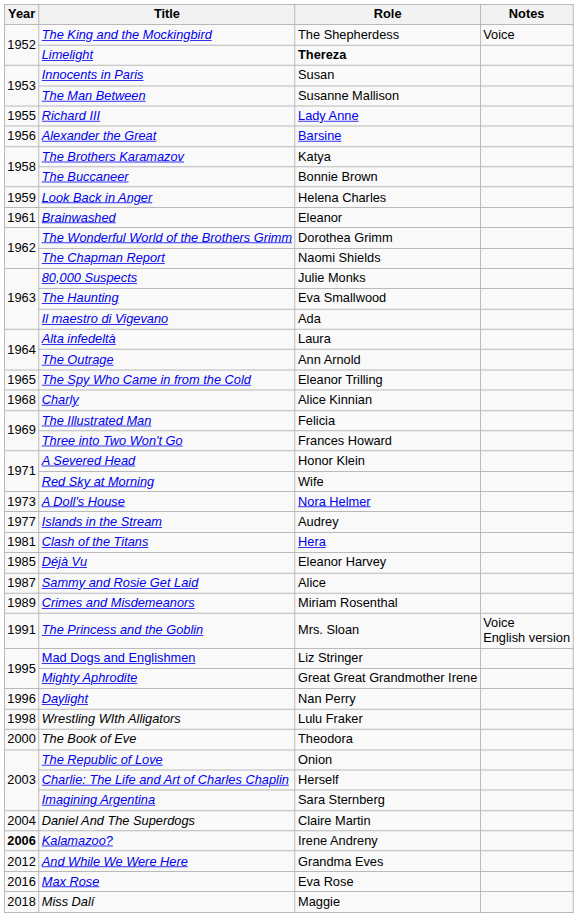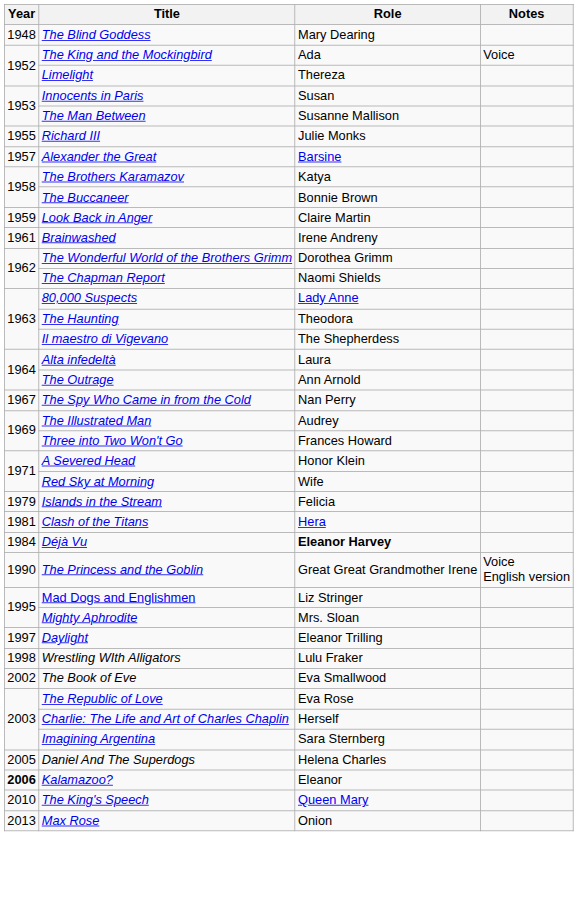 <table class="wikitable sortable">
 <tr>
 <th>Year</th>
 <th>Title</th>
 <th>Role</th>
 <th>Notes</th>
 </tr>
 <tr>
+<td>1948</td>
+<td><em><a href='#'>The Blind Goddess</a></em></td>
+<td>Mary Dearing</td>
+<td></td>
+</tr>
+<tr>
 <td rowspan=2>1952</td>
 <td><em><a href='#'>The King and the Mockingbird</a></em></td>
-<td>The Shepherdess</td>
+<td>Ada</td>
 <td>Voice</td>
 </tr>
 <tr>
 <td><em><a href='#'>Limelight</a></em></td>
-<td><strong>Thereza</strong></td>
+<td>Thereza</td>
 <td></td>
 </tr>
 <tr>
 <td rowspan=2>1953</td>
 <td><em><a href='#'>Innocents in Paris</a></em></td>
 <td>Susan</td>
 <td></td>
 </tr>
 <tr>
 <td><em><a href='#'>The Man Between</a></em></td>
 <td>Susanne Mallison</td>
 <td></td>
 </tr>
 <tr>
 <td>1955</td>
 <td><em><a href='#'>Richard III</a></em></td>
-<td><a href='#'>Lady Anne</a></td>
+<td>Julie Monks</td>
 <td></td>
 </tr>
 <tr>
-<td>1956</td>
+<td>1957</td>
 <td><em><a href='#'>Alexander the Great</a></em></td>
 <td><a href='#'>Barsine</a></td>
 <td></td>
 </tr>
 <tr>
 <td rowspan=2>1958</td>
 <td><em><a href='#'>The Brothers Karamazov</a></em></td>
 <td>Katya</td>
 <td></td>
 </tr>
 <tr>
 <td><em><a href='#'>The Buccaneer</a></em></td>
 <td>Bonnie Brown</td>
 <td></td>
 </tr>
 <tr>
 <td>1959</td>
 <td><em><a href='#'>Look Back in Anger</a></em></td>
-<td>Helena Charles</td>
+<td>Claire Martin</td>
 <td></td>
 </tr>
 <tr>
 <td>1961</td>
 <td><em><a href='#'>Brainwashed</a></em></td>
-<td>Eleanor</td>
+<td>Irene Andreny</td>
 <td></td>
 </tr>
 <tr>
 <td rowspan=2>1962</td>
 <td><em><a href='#'>The Wonderful World of the Brothers Grimm</a></em></td>
 <td>Dorothea Grimm</td>
 <td></td>
 </tr>
 <tr>
 <td><em><a href='#'>The Chapman Report</a></em></td>
 <td>Naomi Shields</td>
 <td></td>
 </tr>
 <tr>
 <td rowspan=3>1963</td>
 <td><em><a href='#'>80,000 Suspects</a></em></td>
-<td>Julie Monks</td>
+<td><a href='#'>Lady Anne</a></td>
 <td></td>
 </tr>
 <tr>
 <td><em><a href='#'>The Haunting</a></em></td>
-<td>Eva Smallwood</td>
+<td>Theodora</td>
 <td></td>
 </tr>
 <tr>
 <td><em><a href='#'>Il maestro di Vigevano</a></em></td>
-<td>Ada</td>
+<td>The Shepherdess</td>
 <td></td>
 </tr>
 <tr>
 <td rowspan=2>1964</td>
 <td><em><a href='#'>Alta infedeltà</a></em></td>
 <td>Laura</td>
 <td></td>
 </tr>
 <tr>
 <td><em><a href='#'>The Outrage</a></em></td>
 <td>Ann Arnold</td>
 <td></td>
 </tr>
 <tr>
-<td>1965</td>
+<td>1967</td>
 <td><em><a href='#'>The Spy Who Came in from the Cold</a></em></td>
-<td>Eleanor Trilling</td>
-<td></td>
-</tr>
-<tr>
-<td>1968</td>
-<td><em><a href='#'>Charly</a></em></td>
-<td>Alice Kinnian</td>
+<td>Nan Perry</td>
 <td></td>
 </tr>
 <tr>
 <td rowspan=2>1969</td>
 <td><em><a href='#'>The Illustrated Man</a></em></td>
-<td>Felicia</td>
+<td>Audrey</td>
 <td></td>
 </tr>
 <tr>
 <td><em><a href='#'>Three into Two Won't Go</a></em></td>
 <td>Frances Howard</td>
 <td></td>
 </tr>
 <tr>
 <td rowspan=2>1971</td>
 <td><em><a href='#'>A Severed Head</a></em></td>
 <td>Honor Klein</td>
 <td></td>
 </tr>
 <tr>
 <td><em><a href='#'>Red Sky at Morning</a></em></td>
 <td>Wife</td>
 <td></td>
 </tr>
 <tr>
-<td>1973</td>
-<td><em><a href='#'>A Doll's House</a></em></td>
-<td><a href='#'>Nora Helmer</a></td>
-<td></td>
-</tr>
-<tr>
-<td>1977</td>
+<td>1979</td>
 <td><em><a href='#'>Islands in the Stream</a></em></td>
-<td>Audrey</td>
+<td>Felicia</td>
 <td></td>
 </tr>
 <tr>
 <td>1981</td>
 <td><em><a href='#'>Clash of the Titans</a></em></td>
 <td><a href='#'>Hera</a></td>
 <td></td>
 </tr>
 <tr>
-<td>1985</td>
+<td>1984</td>
 <td><em><a href='#'>Déjà Vu</a></em></td>
-<td>Eleanor Harvey</td>
+<td><strong>Eleanor Harvey</strong></td>
 <td></td>
 </tr>
 <tr>
-<td>1987</td>
-<td><em><a href='#'>Sammy and Rosie Get Laid</a></em></td>
-<td>Alice</td>
-<td></td>
-</tr>
-<tr>
-<td>1989</td>
-<td><em><a href='#'>Crimes and Misdemeanors</a></em></td>
-<td>Miriam Rosenthal</td>
-<td></td>
-</tr>
-<tr>
-<td>1991</td>
+<td>1990</td>
 <td><em><a href='#'>The Princess and the Goblin</a></em></td>
-<td>Mrs. Sloan</td>
+<td>Great Great Grandmother Irene</td>
 <td>Voice<br> English version</td>
 </tr>
 <tr>
 <td rowspan=2>1995</td>
 <td><em><a href='#'></em>Mad Dogs and Englishmen<em></a></em></td>
 <td>Liz Stringer</td>
 <td></td>
 </tr>
 <tr>
 <td><em><a href='#'>Mighty Aphrodite</a></em></td>
-<td>Great Great Grandmother Irene</td>
+<td>Mrs. Sloan</td>
 <td></td>
 </tr>
 <tr>
-<td>1996</td>
+<td>1997</td>
 <td><em><a href='#'>Daylight</a></em></td>
-<td>Nan Perry</td>
+<td>Eleanor Trilling</td>
 <td></td>
 </tr>
 <tr>
 <td>1998</td>
 <td><em>Wrestling WIth Alligators</em></td>
 <td>Lulu Fraker</td>
 <td></td>
 </tr>
 <tr>
-<td>2000</td>
+<td>2002</td>
 <td><em>The Book of Eve</em></td>
-<td>Theodora</td>
+<td>Eva Smallwood</td>
 <td></td>
 </tr>
 <tr>
 <td rowspan=3>2003</td>
 <td><em><a href='#'>The Republic of Love</a></em></td>
-<td>Onion</td>
+<td>Eva Rose</td>
 <td></td>
 </tr>
 <tr>
 <td><em><a href='#'>Charlie: The Life and Art of Charles Chaplin</a></em></td>
 <td>Herself</td>
 <td></td>
 </tr>
 <tr>
 <td><em><a href='#'>Imagining Argentina</a></em></td>
 <td>Sara Sternberg</td>
 <td></td>
 </tr>
 <tr>
-<td>2004</td>
+<td>2005</td>
 <td><em>Daniel And The Superdogs</em></td>
-<td>Claire Martin</td>
+<td>Helena Charles</td>
 <td></td>
 </tr>
 <tr>
 <td><strong>2006</strong></td>
 <td><em><a href='#'>Kalamazoo?</a></em></td>
-<td>Irene Andreny</td>
+<td>Eleanor</td>
 <td></td>
 </tr>
 <tr>
-<td>2012</td>
-<td><em><a href='#'>And While We Were Here</a></em></td>
-<td>Grandma Eves</td>
+<td>2010</td>
+<td><em><a href='#'>The King's Speech</a></em></td>
+<td><a href='#'>Queen Mary</a></td>
 <td></td>
 </tr>
 <tr>
-<td>2016</td>
+<td>2013</td>
 <td><em><a href='#'>Max Rose</a></em></td>
-<td>Eva Rose</td>
-<td></td>
-</tr>
-<tr>
-<td>2018</td>
-<td><em>Miss Dalí</em></td>
-<td>Maggie</td>
+<td>Onion</td>
 <td></td>
 </tr>
 </table>
